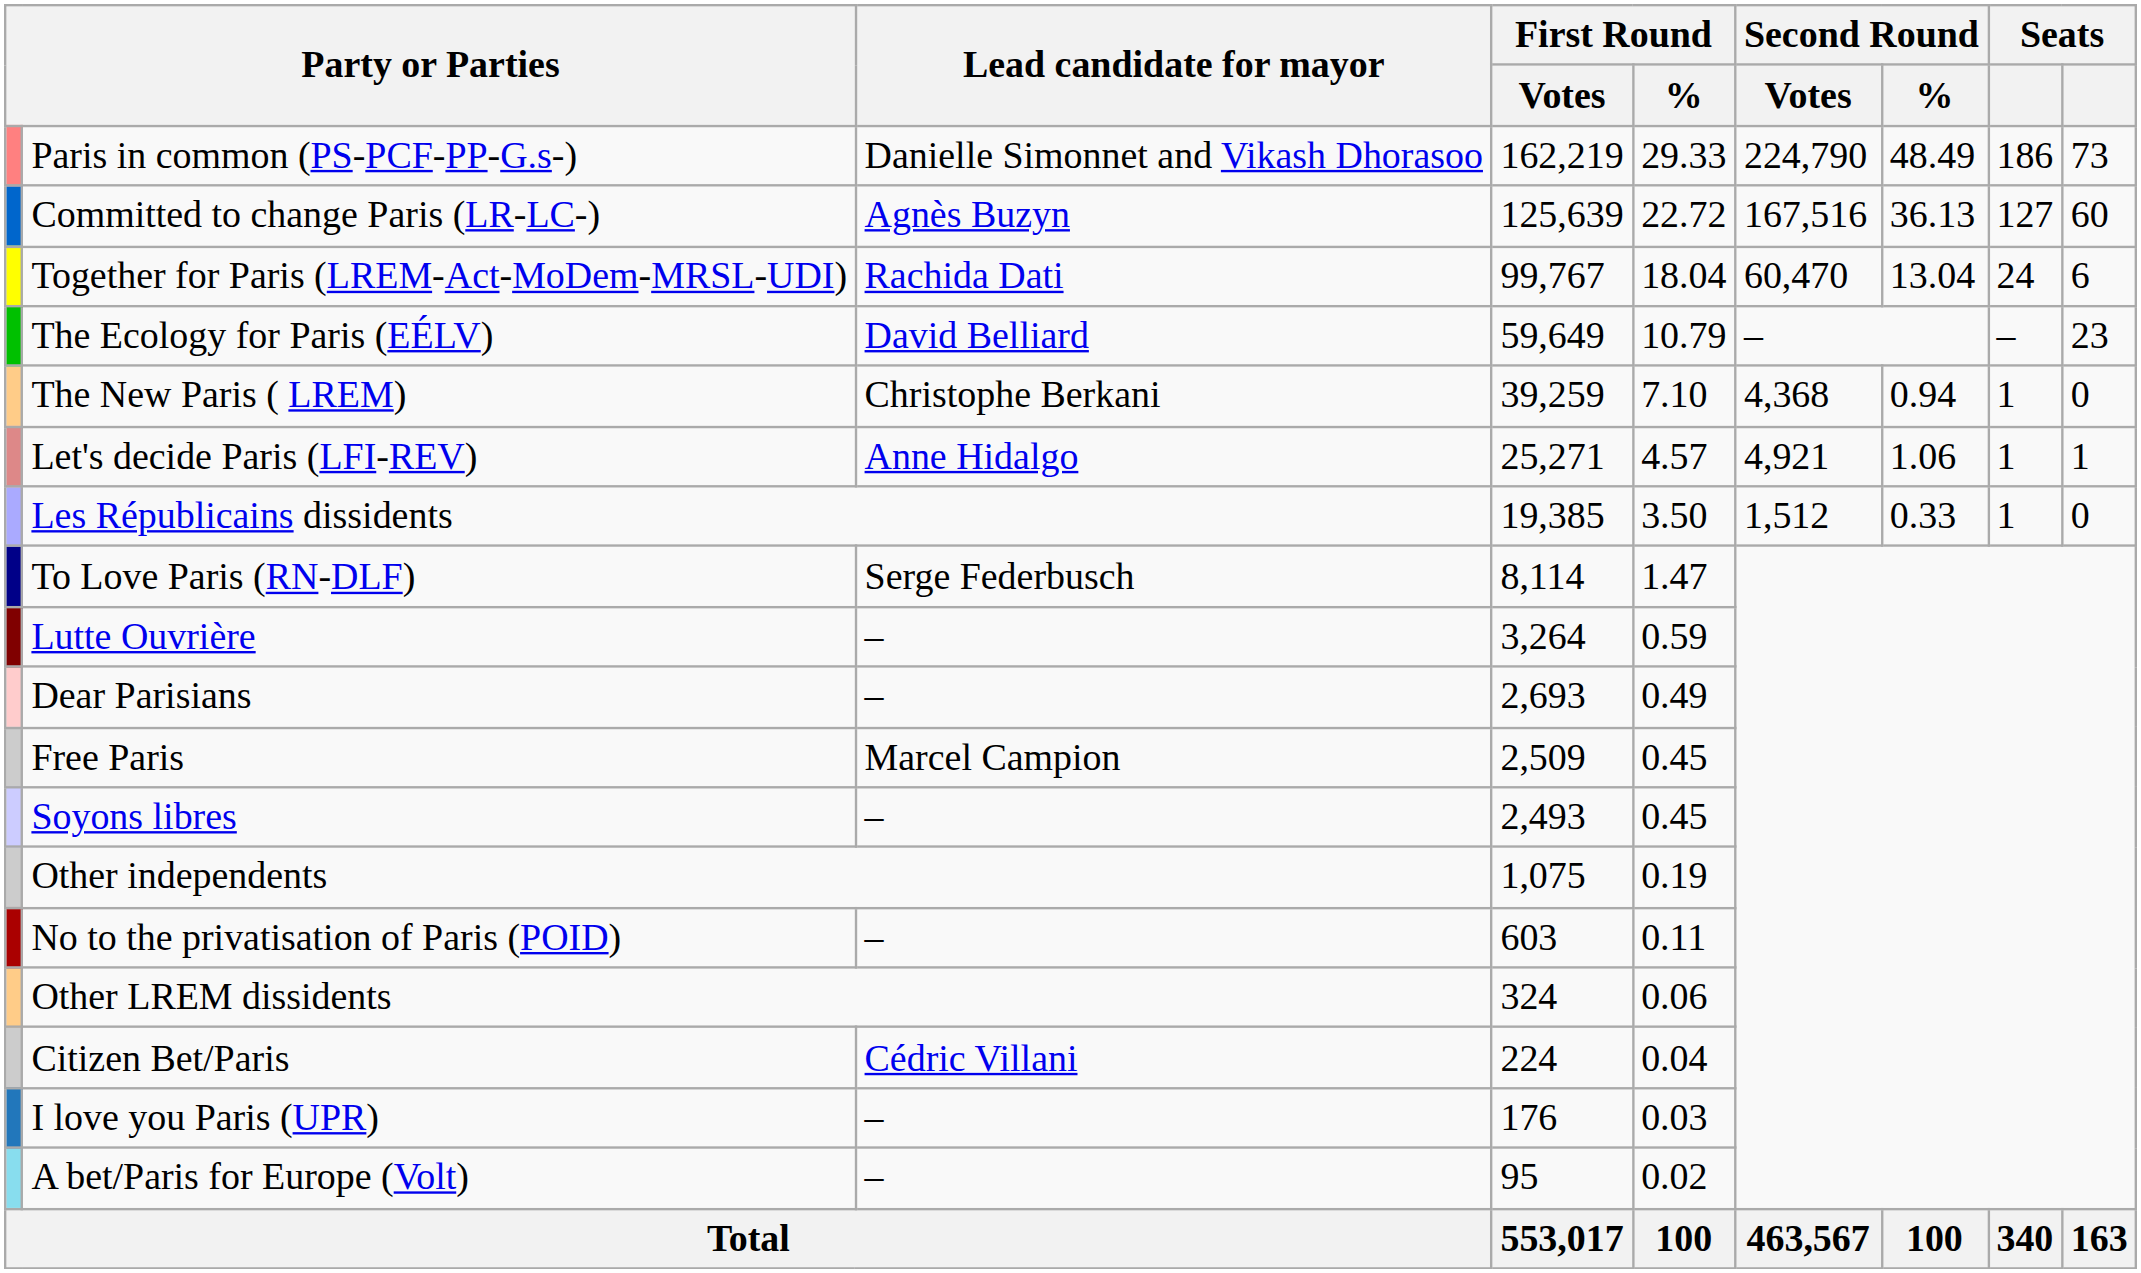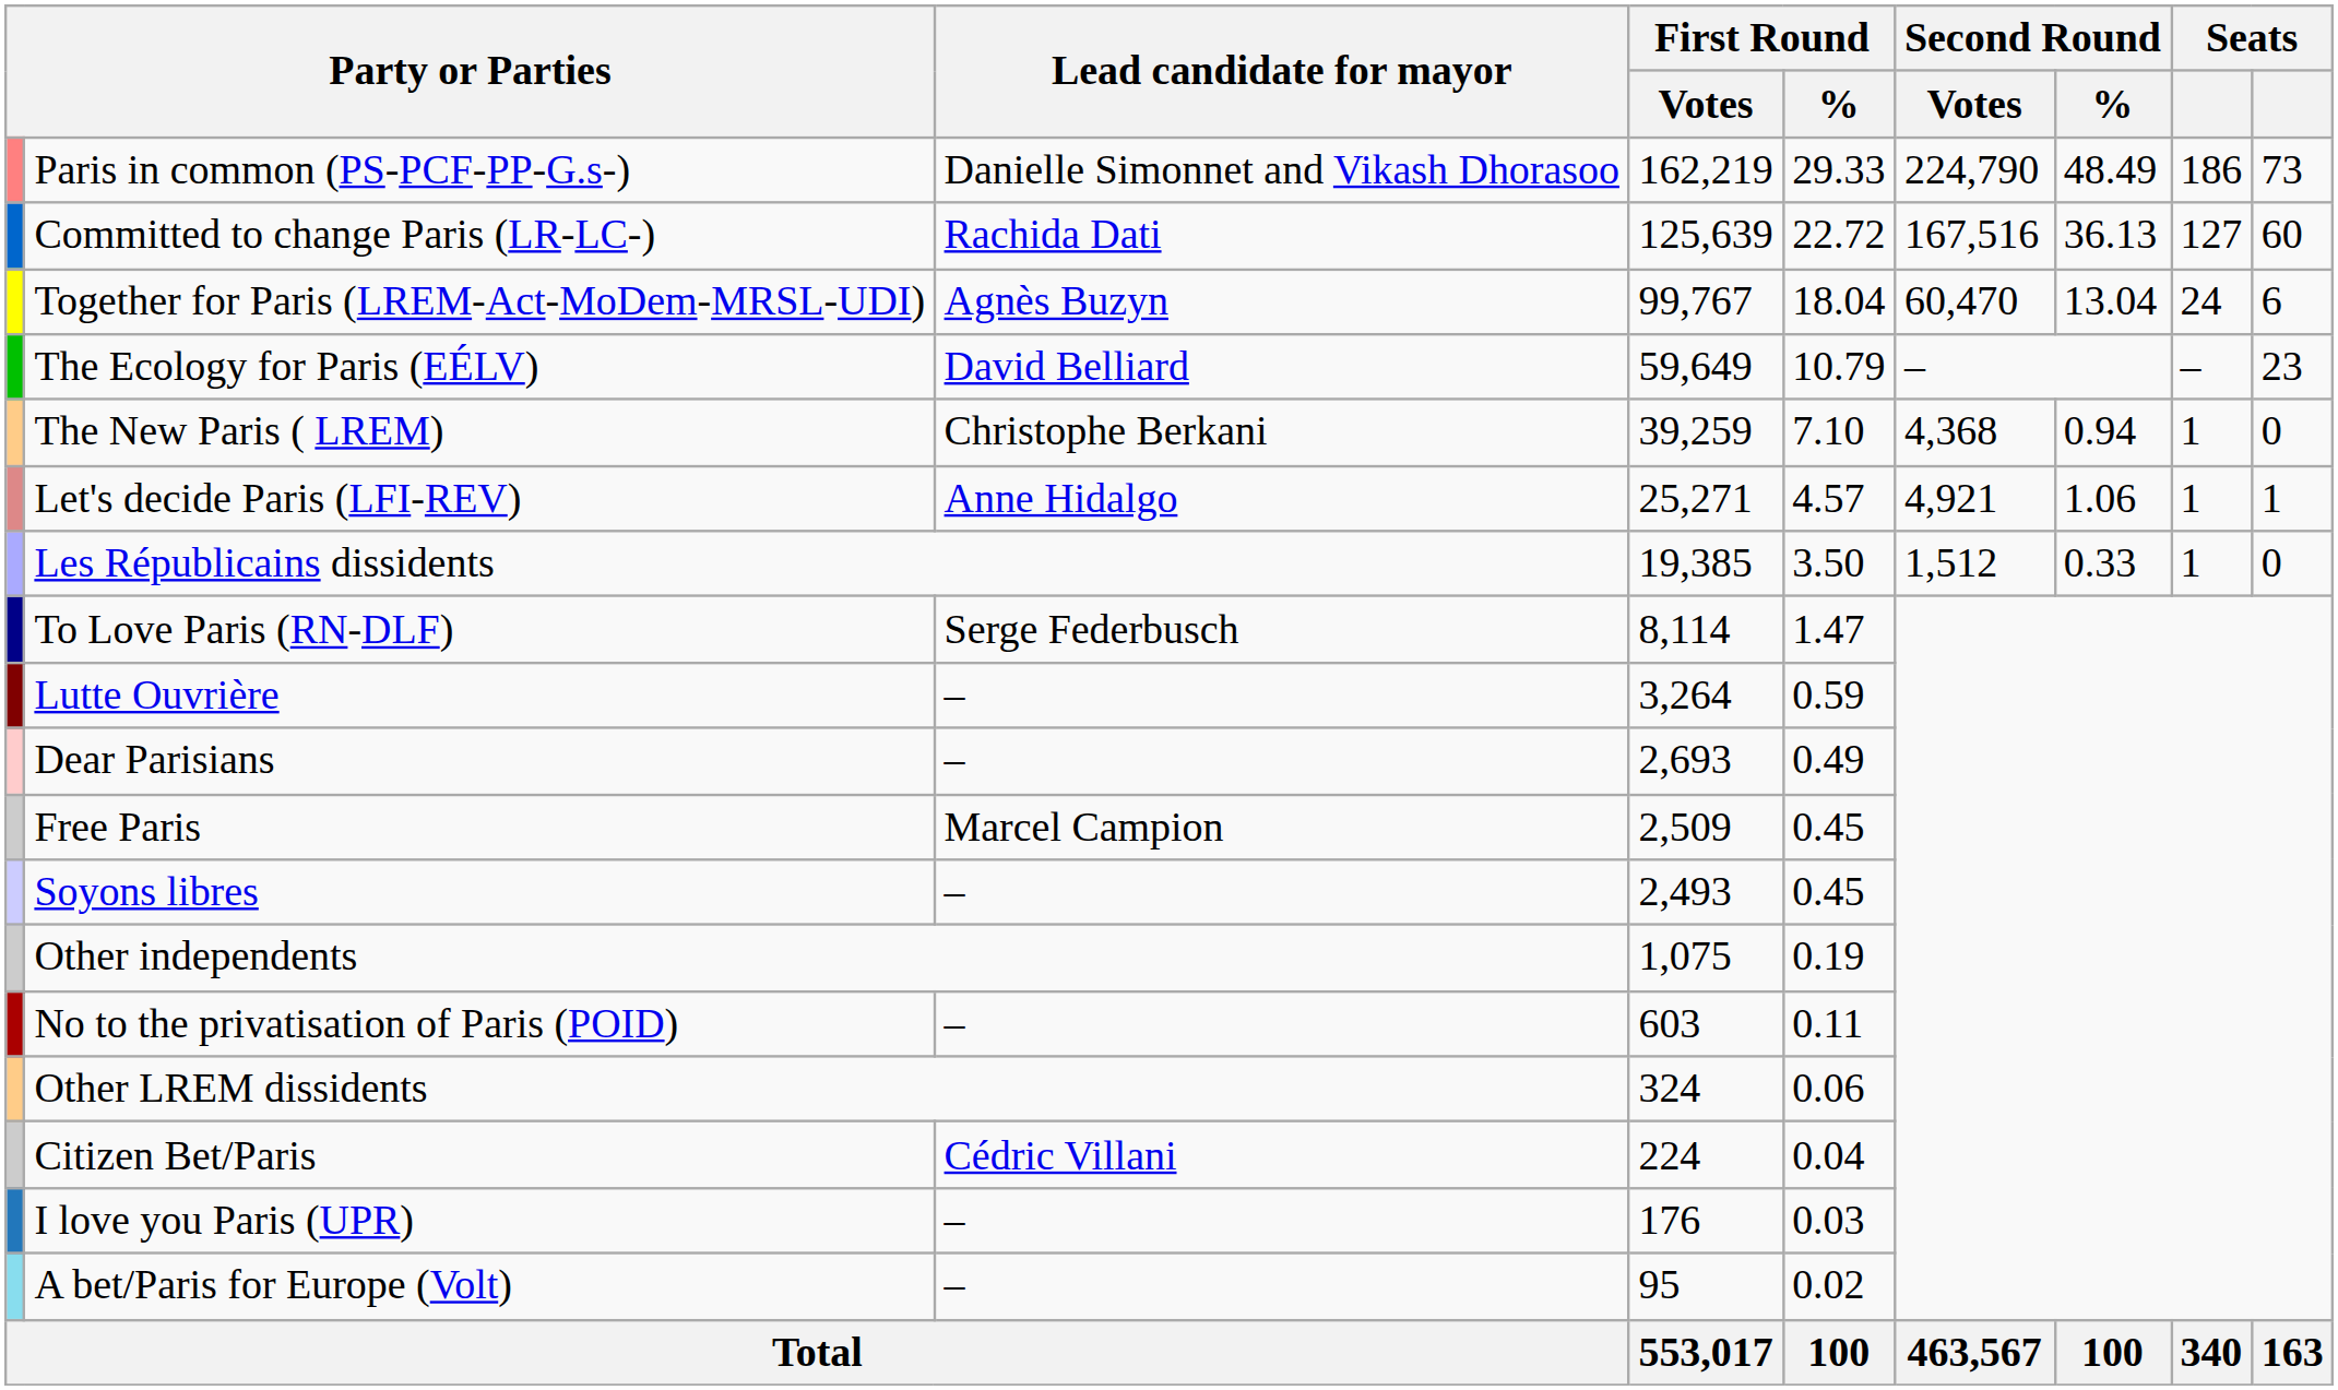 <table class="wikitable centre">
 <tr>
 <th rowspan=2 colspan=2>Party or Parties</th>
 <th rowspan="2">Lead candidate for mayor</th>
 <th colspan=2>First Round</th>
 <th colspan=2>Second Round</th>
 <th colspan="2">Seats</th>
 </tr>
 <tr>
 <th>Votes</th>
 <th>%</th>
 <th>Votes</th>
 <th>%</th>
 <th></th>
 <th></th>
 </tr>
 <tr>
 <td bgcolor="#ff8080"></td>
 <td>Paris in common (<a href='#'>PS</a>-<a href='#'>PCF</a>-<a href='#'>PP</a>-<a href='#'>G.s</a>-)</td>
 <td>Danielle Simonnet and <a href='#'>Vikash Dhorasoo</a></td>
 <td>162,219</td>
 <td>29.33</td>
 <td>224,790</td>
 <td>48.49</td>
 <td>186</td>
 <td>73</td>
 </tr>
 <tr>
 <td bgcolor="#0066cc"></td>
 <td>Committed to change Paris (<a href='#'>LR</a>-<a href='#'>LC</a>-)</td>
-<td><a href='#'>Agnès Buzyn</a></td>
+<td><a href='#'>Rachida Dati</a></td>
 <td>125,639</td>
 <td>22.72</td>
 <td>167,516</td>
 <td>36.13</td>
 <td>127</td>
 <td>60</td>
 </tr>
 <tr>
 <td bgcolor="#ffff00"></td>
 <td>Together for Paris (<a href='#'>LREM</a>-<a href='#'>Act</a>-<a href='#'>MoDem</a>-<a href='#'>MRSL</a>-<a href='#'>UDI</a>)</td>
-<td><a href='#'>Rachida Dati</a></td>
+<td><a href='#'>Agnès Buzyn</a></td>
 <td>99,767</td>
 <td>18.04</td>
 <td>60,470</td>
 <td>13.04</td>
 <td>24</td>
 <td>6</td>
 </tr>
 <tr>
 <td bgcolor="#00c000"></td>
 <td>The Ecology for Paris (<a href='#'>EÉLV</a>)</td>
 <td><a href='#'>David Belliard</a></td>
 <td>59,649</td>
 <td>10.79</td>
 <td colspan="2">–</td>
 <td>–</td>
 <td>23</td>
 </tr>
 <tr>
 <td bgcolor="#ffcc88"></td>
 <td>The New Paris ( <a href='#'>LREM</a>)</td>
 <td>Christophe Berkani</td>
 <td>39,259</td>
 <td>7.10</td>
 <td>4,368</td>
 <td>0.94</td>
 <td>1</td>
 <td>0</td>
 </tr>
 <tr>
 <td bgcolor="#dd8888"></td>
 <td>Let's decide Paris (<a href='#'>LFI</a>-<a href='#'>REV</a>)</td>
 <td><a href='#'>Anne Hidalgo</a></td>
 <td>25,271</td>
 <td>4.57</td>
 <td>4,921</td>
 <td>1.06</td>
 <td>1</td>
 <td>1</td>
 </tr>
 <tr>
 <td bgcolor="#aaaaff"></td>
 <td colspan="2"><a href='#'>Les Républicains</a> dissidents</td>
 <td>19,385</td>
 <td>3.50</td>
 <td>1,512</td>
 <td>0.33</td>
 <td>1</td>
 <td>0</td>
 </tr>
 <tr>
 <td bgcolor="#000088"></td>
 <td>To Love Paris (<a href='#'>RN</a>-<a href='#'>DLF</a>)</td>
 <td>Serge Federbusch</td>
 <td>8,114</td>
 <td>1.47</td>
 <td colspan="4" rowspan="11"></td>
 </tr>
 <tr>
 <td bgcolor="#800000"></td>
 <td><a href='#'>Lutte Ouvrière</a></td>
 <td>–</td>
 <td>3,264</td>
 <td>0.59</td>
 </tr>
 <tr>
 <td bgcolor="#ffcccc"></td>
 <td>Dear Parisians</td>
 <td>–</td>
 <td>2,693</td>
 <td>0.49</td>
 </tr>
 <tr>
 <td bgcolor="#cccccc"></td>
 <td>Free Paris</td>
 <td>Marcel Campion</td>
 <td>2,509</td>
 <td>0.45</td>
 </tr>
 <tr>
 <td bgcolor="#ccccff"></td>
 <td><a href='#'>Soyons libres</a></td>
 <td>–</td>
 <td>2,493</td>
 <td>0.45</td>
 </tr>
 <tr>
 <td bgcolor="#cccccc"></td>
 <td colspan="2">Other independents</td>
 <td>1,075</td>
 <td>0.19</td>
 </tr>
 <tr>
 <td bgcolor="#aa0000"></td>
 <td>No to the privatisation of Paris (<a href='#'>POID</a>)</td>
 <td>–</td>
 <td>603</td>
 <td>0.11</td>
 </tr>
 <tr>
 <td bgcolor="#ffcc88"></td>
 <td colspan="2">Other LREM dissidents</td>
 <td>324</td>
 <td>0.06</td>
 </tr>
 <tr>
 <td bgcolor="#cccccc"></td>
 <td>Citizen Bet/Paris</td>
 <td><a href='#'>Cédric Villani</a></td>
 <td>224</td>
 <td>0.04</td>
 </tr>
 <tr>
 <td bgcolor="#2277bb"></td>
 <td>I love you Paris (<a href='#'>UPR</a>)</td>
 <td>–</td>
 <td>176</td>
 <td>0.03</td>
 </tr>
 <tr>
 <td bgcolor="#88ddee"></td>
 <td>A bet/Paris for Europe (<a href='#'>Volt</a>)</td>
 <td>–</td>
 <td>95</td>
 <td>0.02</td>
 </tr>
 <tr>
 <th colspan="3"><strong>Total</strong></th>
 <th>553,017</th>
 <th>100</th>
 <th>463,567</th>
 <th>100</th>
 <th>340</th>
 <th>163</th>
 </tr>
 </table>
